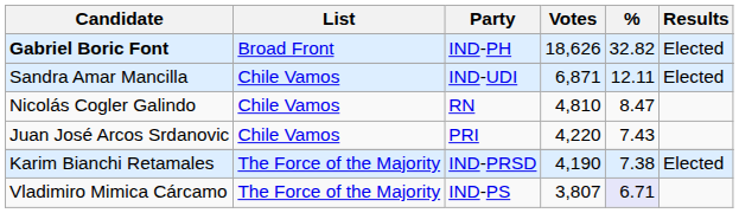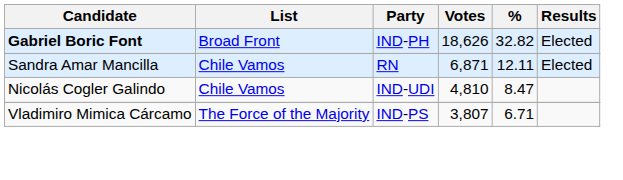 <table class="wikitable">
 <tr>
 <th>Candidate</th>
 <th>List</th>
 <th>Party</th>
 <th>Votes</th>
 <th>%</th>
 <th>Results</th>
 </tr>
 <tr>
 </tr>
 <tr style="background:#def;">
 <td><strong>Gabriel Boric Font</strong></td>
 <td><a href='#'>Broad Front</a></td>
 <td><a href='#'>IND</a>-<a href='#'>PH</a> </td>
 <td align=right>18,626</td>
 <td align=right>32.82</td>
 <td>Elected</td>
 </tr>
 <tr>
 </tr>
 <tr style="background:#def;">
 <td>Sandra Amar Mancilla</td>
 <td><a href='#'>Chile Vamos</a></td>
-<td><a href='#'>IND</a>-<a href='#'>UDI</a></td>
+<td><a href='#'>RN</a></td>
 <td align=right>6,871</td>
 <td align=right>12.11</td>
 <td>Elected</td>
 </tr>
 <tr>
 <td>Nicolás Cogler Galindo</td>
 <td><a href='#'>Chile Vamos</a></td>
-<td><a href='#'>RN</a></td>
+<td><a href='#'>IND</a>-<a href='#'>UDI</a></td>
 <td align=right>4,810</td>
 <td align=right>8.47</td>
 <td></td>
 </tr>
 <tr>
-<td>Juan José Arcos Srdanovic</td>
-<td><a href='#'>Chile Vamos</a></td>
-<td><a href='#'>PRI</a></td>
-<td align=right>4,220</td>
-<td align=right>7.43</td>
-<td></td>
-</tr>
-<tr>
-</tr>
-<tr style="background:#def;">
-<td>Karim Bianchi Retamales</td>
-<td><a href='#'>The Force of the Majority</a></td>
-<td><a href='#'>IND</a>-<a href='#'>PRSD</a></td>
-<td align=right>4,190</td>
-<td align=right>7.38</td>
-<td>Elected</td>
 </tr>
 <tr>
 <td>Vladimiro Mimica Cárcamo</td>
 <td><a href='#'>The Force of the Majority</a></td>
 <td><a href='#'>IND</a>-<a href='#'>PS</a></td>
 <td align=right>3,807</td>
-<td align=right style="background: lavender;">6.71</td>
+<td align=right>6.71</td>
 <td></td>
 </tr>
 </table>
